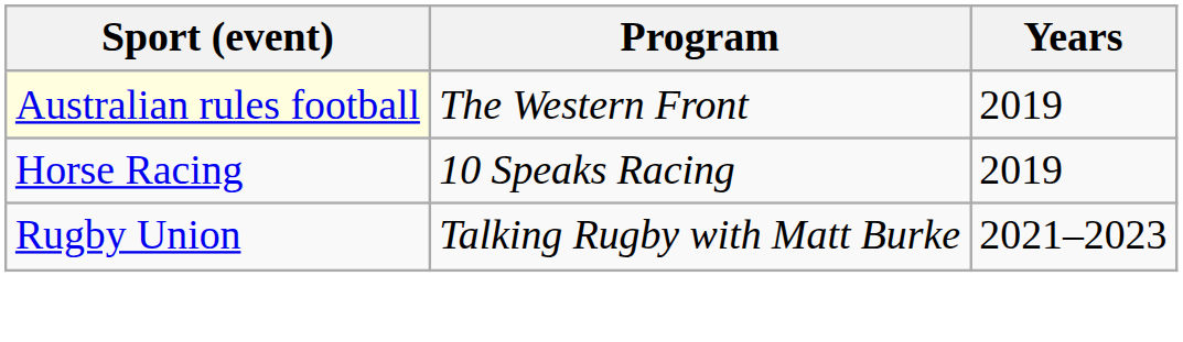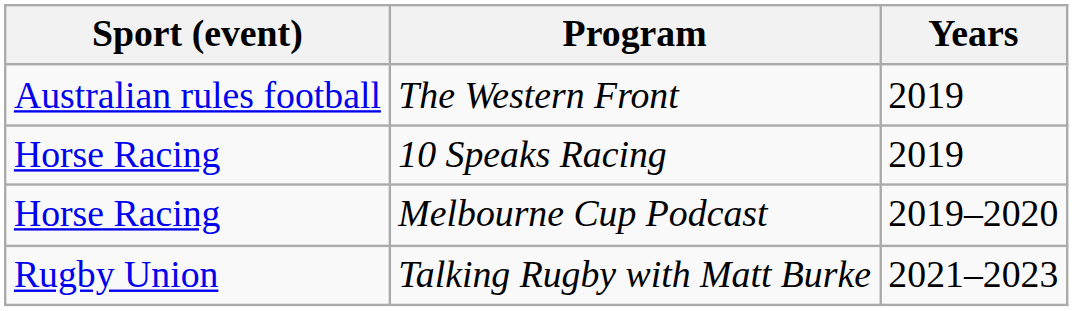 <table class="wikitable">
 <tr>
 <th>Sport (event)</th>
 <th>Program</th>
 <th>Years</th>
 </tr>
 <tr>
-<td style="background: lightyellow;"><a href='#'>Australian rules football</a></td>
+<td><a href='#'>Australian rules football</a></td>
 <td><em>The Western Front</em></td>
 <td>2019</td>
 </tr>
 <tr>
 <td><a href='#'>Horse Racing</a></td>
 <td><em>10 Speaks Racing</em></td>
 <td>2019</td>
 </tr>
 <tr>
+<td><a href='#'>Horse Racing</a></td>
+<td><em>Melbourne Cup Podcast</em></td>
+<td>2019–2020</td>
+</tr>
+<tr>
 <td><a href='#'>Rugby Union</a></td>
 <td><em>Talking Rugby with Matt Burke</em></td>
 <td>2021–2023</td>
 </tr>
 </table>
